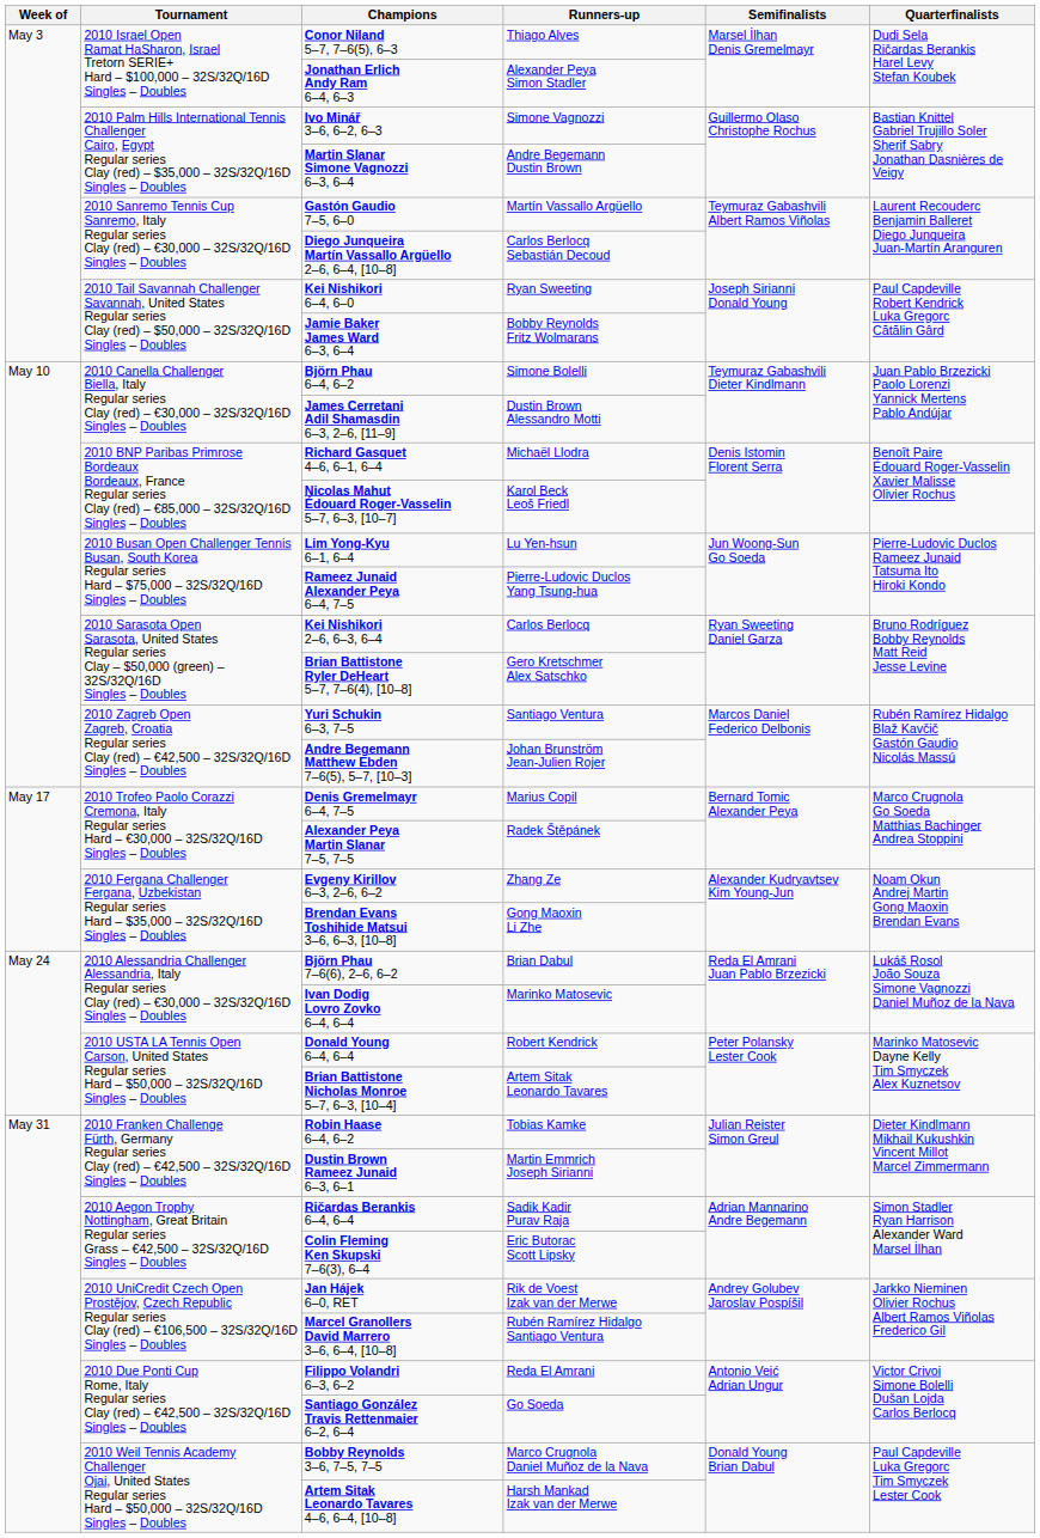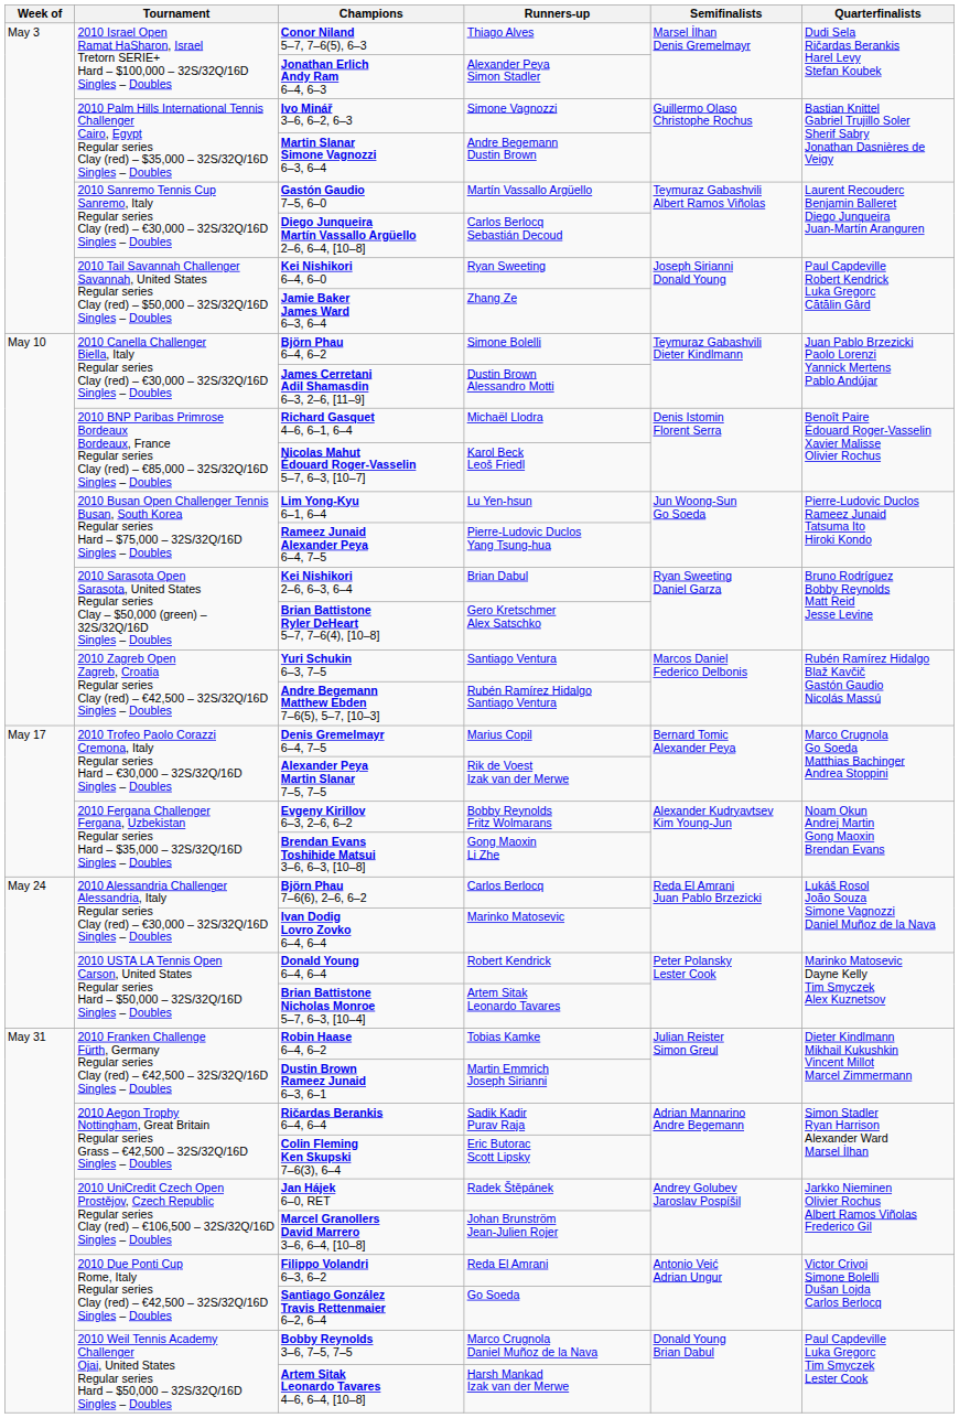 <table class=wikitable style=font-size:85%>
 <tr>
 <th width=75>Week of</th>
 <th width=230>Tournament</th>
 <th width=210>Champions</th>
 <th width=210>Runners-up</th>
 <th width=170>Semifinalists</th>
 <th width=170>Quarterfinalists</th>
 </tr>
 <tr style="vertical-align:top;">
 <td rowspan=8>May 3</td>
 <td rowspan=2><a href='#'>2010 Israel Open</a><br> <a href='#'>Ramat HaSharon</a>, <a href='#'>Israel</a><br>Tretorn SERIE+ <br>Hard – $100,000 – 32S/32Q/16D<br><a href='#'>Singles</a> – <a href='#'>Doubles</a></td>
 <td> <strong><a href='#'>Conor Niland</a></strong><br>5–7, 7–6(5), 6–3</td>
 <td> <a href='#'>Thiago Alves</a></td>
 <td rowspan=2> <a href='#'>Marsel İlhan</a><br> <a href='#'>Denis Gremelmayr</a></td>
 <td rowspan=2> <a href='#'>Dudi Sela</a><br> <a href='#'>Ričardas Berankis</a><br> <a href='#'>Harel Levy</a><br> <a href='#'>Stefan Koubek</a></td>
 </tr>
 <tr style="vertical-align:top;">
 <td> <strong><a href='#'>Jonathan Erlich</a></strong><br> <strong><a href='#'>Andy Ram</a></strong><br>6–4, 6–3</td>
 <td> <a href='#'>Alexander Peya</a><br> <a href='#'>Simon Stadler</a></td>
 </tr>
 <tr style="vertical-align:top;">
 <td rowspan=2><a href='#'>2010 Palm Hills International Tennis Challenger</a><br> <a href='#'>Cairo</a>, <a href='#'>Egypt</a><br>Regular series<br>Clay (red) – $35,000 – 32S/32Q/16D<br><a href='#'>Singles</a> – <a href='#'>Doubles</a></td>
 <td> <strong><a href='#'>Ivo Minář</a></strong><br> 3–6, 6–2, 6–3</td>
 <td> <a href='#'>Simone Vagnozzi</a></td>
 <td rowspan=2> <a href='#'>Guillermo Olaso</a><br> <a href='#'>Christophe Rochus</a></td>
 <td rowspan=2> <a href='#'>Bastian Knittel</a><br> <a href='#'>Gabriel Trujillo Soler</a><br> <a href='#'>Sherif Sabry</a><br> <a href='#'>Jonathan Dasnières de Veigy</a></td>
 </tr>
 <tr style="vertical-align:top;">
 <td> <strong><a href='#'>Martin Slanar</a></strong><br> <strong><a href='#'>Simone Vagnozzi</a></strong><br>6–3, 6–4</td>
 <td> <a href='#'>Andre Begemann</a><br> <a href='#'>Dustin Brown</a></td>
 </tr>
 <tr style="vertical-align:top;">
 <td rowspan=2><a href='#'>2010 Sanremo Tennis Cup</a><br> <a href='#'>Sanremo</a>, Italy<br>Regular series<br>Clay (red) – €30,000 – 32S/32Q/16D<br><a href='#'>Singles</a> – <a href='#'>Doubles</a></td>
 <td> <strong><a href='#'>Gastón Gaudio</a></strong> <br> 7–5, 6–0</td>
 <td> <a href='#'>Martín Vassallo Argüello</a></td>
 <td rowspan=2> <a href='#'>Teymuraz Gabashvili</a><br> <a href='#'>Albert Ramos Viñolas</a></td>
 <td rowspan=2> <a href='#'>Laurent Recouderc</a><br> <a href='#'>Benjamin Balleret</a><br> <a href='#'>Diego Junqueira</a><br> <a href='#'>Juan-Martín Aranguren</a></td>
 </tr>
 <tr style="vertical-align:top;">
 <td> <strong><a href='#'>Diego Junqueira</a></strong><br> <strong><a href='#'>Martín Vassallo Argüello</a></strong><br>2–6, 6–4, [10–8]</td>
 <td> <a href='#'>Carlos Berlocq</a><br> <a href='#'>Sebastián Decoud</a></td>
 </tr>
 <tr style="vertical-align:top;">
 <td rowspan=2><a href='#'>2010 Tail Savannah Challenger</a><br> <a href='#'>Savannah</a>, United States<br>Regular series<br>Clay (red) – $50,000 – 32S/32Q/16D<br><a href='#'>Singles</a> – <a href='#'>Doubles</a></td>
 <td> <strong><a href='#'>Kei Nishikori</a></strong> <br> 6–4, 6–0</td>
 <td> <a href='#'>Ryan Sweeting</a></td>
 <td rowspan=2> <a href='#'>Joseph Sirianni</a><br> <a href='#'>Donald Young</a></td>
 <td rowspan=2> <a href='#'>Paul Capdeville</a><br> <a href='#'>Robert Kendrick</a><br> <a href='#'>Luka Gregorc</a><br> <a href='#'>Cătălin Gârd</a></td>
 </tr>
 <tr style="vertical-align:top;">
 <td> <strong><a href='#'>Jamie Baker</a></strong><br> <strong><a href='#'>James Ward</a></strong><br>6–3, 6–4</td>
-<td> <a href='#'>Bobby Reynolds</a><br> <a href='#'>Fritz Wolmarans</a></td>
+<td> <a href='#'>Zhang Ze</a></td>
 </tr>
 <tr style="vertical-align:top;">
 <td rowspan=10>May 10</td>
 <td rowspan=2><a href='#'>2010 Canella Challenger</a><br> <a href='#'>Biella</a>, Italy<br>Regular series<br>Clay (red) – €30,000 – 32S/32Q/16D<br><a href='#'>Singles</a> – <a href='#'>Doubles</a></td>
 <td> <strong><a href='#'>Björn Phau</a></strong><br>6–4, 6–2</td>
 <td> <a href='#'>Simone Bolelli</a></td>
 <td rowspan=2> <a href='#'>Teymuraz Gabashvili</a><br> <a href='#'>Dieter Kindlmann</a></td>
 <td rowspan=2> <a href='#'>Juan Pablo Brzezicki</a><br> <a href='#'>Paolo Lorenzi</a><br> <a href='#'>Yannick Mertens</a><br> <a href='#'>Pablo Andújar</a></td>
 </tr>
 <tr style="vertical-align:top;">
 <td> <strong><a href='#'>James Cerretani</a></strong><br> <strong><a href='#'>Adil Shamasdin</a></strong><br>6–3, 2–6, [11–9]</td>
 <td> <a href='#'>Dustin Brown</a><br> <a href='#'>Alessandro Motti</a></td>
 </tr>
 <tr style="vertical-align:top;">
 <td rowspan=2><a href='#'>2010 BNP Paribas Primrose Bordeaux</a><br> <a href='#'>Bordeaux</a>, France<br>Regular series<br>Clay (red) – €85,000 – 32S/32Q/16D<br><a href='#'>Singles</a> – <a href='#'>Doubles</a></td>
 <td> <strong><a href='#'>Richard Gasquet</a></strong><br>4–6, 6–1, 6–4</td>
 <td> <a href='#'>Michaël Llodra</a></td>
 <td rowspan=2> <a href='#'>Denis Istomin</a><br> <a href='#'>Florent Serra</a></td>
 <td rowspan=2> <a href='#'>Benoît Paire</a><br> <a href='#'>Édouard Roger-Vasselin</a><br> <a href='#'>Xavier Malisse</a><br> <a href='#'>Olivier Rochus</a></td>
 </tr>
 <tr style="vertical-align:top;">
 <td> <strong><a href='#'>Nicolas Mahut</a><br> <a href='#'>Édouard Roger-Vasselin</a></strong><br>5–7, 6–3, [10–7]</td>
 <td> <a href='#'>Karol Beck</a><br> <a href='#'>Leoš Friedl</a></td>
 </tr>
 <tr style="vertical-align:top;">
 <td rowspan=2><a href='#'>2010 Busan Open Challenger Tennis</a><br> <a href='#'>Busan</a>, <a href='#'>South Korea</a><br>Regular series<br>Hard – $75,000 – 32S/32Q/16D<br><a href='#'>Singles</a> – <a href='#'>Doubles</a></td>
 <td> <strong><a href='#'>Lim Yong-Kyu</a></strong><br>6–1, 6–4</td>
 <td> <a href='#'>Lu Yen-hsun</a></td>
 <td rowspan=2> <a href='#'>Jun Woong-Sun</a><br> <a href='#'>Go Soeda</a></td>
 <td rowspan=2> <a href='#'>Pierre-Ludovic Duclos</a><br> <a href='#'>Rameez Junaid</a><br> <a href='#'>Tatsuma Ito</a><br> <a href='#'>Hiroki Kondo</a></td>
 </tr>
 <tr style="vertical-align:top;">
 <td><strong> <a href='#'>Rameez Junaid</a><br> <a href='#'>Alexander Peya</a></strong><br>6–4, 7–5</td>
 <td> <a href='#'>Pierre-Ludovic Duclos</a><br> <a href='#'>Yang Tsung-hua</a></td>
 </tr>
 <tr style="vertical-align:top;">
 <td rowspan=2><a href='#'>2010 Sarasota Open</a><br> <a href='#'>Sarasota</a>, United States<br>Regular series<br>Clay – $50,000 (green) – 32S/32Q/16D<br><a href='#'>Singles</a> – <a href='#'>Doubles</a></td>
 <td> <strong><a href='#'>Kei Nishikori</a></strong><br>2–6, 6–3, 6–4</td>
-<td> <a href='#'>Carlos Berlocq</a></td>
+<td> <a href='#'>Brian Dabul</a></td>
 <td rowspan=2> <a href='#'>Ryan Sweeting</a><br> <a href='#'>Daniel Garza</a></td>
 <td rowspan=2> <a href='#'>Bruno Rodríguez</a><br> <a href='#'>Bobby Reynolds</a><br> <a href='#'>Matt Reid</a><br> <a href='#'>Jesse Levine</a></td>
 </tr>
 <tr style="vertical-align:top;">
 <td><strong> <a href='#'>Brian Battistone</a><br> <a href='#'>Ryler DeHeart</a></strong><br>5–7, 7–6(4), [10–8]</td>
 <td> <a href='#'>Gero Kretschmer</a><br> <a href='#'>Alex Satschko</a></td>
 </tr>
 <tr style="vertical-align:top;">
 <td rowspan=2><a href='#'>2010 Zagreb Open</a><br> <a href='#'>Zagreb</a>, <a href='#'>Croatia</a><br>Regular series<br>Clay (red) – €42,500 – 32S/32Q/16D<br><a href='#'>Singles</a> – <a href='#'>Doubles</a></td>
 <td> <strong><a href='#'>Yuri Schukin</a></strong><br>6–3, 7–5</td>
 <td> <a href='#'>Santiago Ventura</a></td>
 <td rowspan=2> <a href='#'>Marcos Daniel</a><br> <a href='#'>Federico Delbonis</a></td>
 <td rowspan=2> <a href='#'>Rubén Ramírez Hidalgo</a><br> <a href='#'>Blaž Kavčič</a><br> <a href='#'>Gastón Gaudio</a><br> <a href='#'>Nicolás Massú</a></td>
 </tr>
 <tr style="vertical-align:top;">
 <td><strong> <a href='#'>Andre Begemann</a><br> <a href='#'>Matthew Ebden</a></strong> <br> 7–6(5), 5–7, [10–3]</td>
-<td> <a href='#'>Johan Brunström</a> <br>  <a href='#'>Jean-Julien Rojer</a></td>
+<td> <a href='#'>Rubén Ramírez Hidalgo</a><br> <a href='#'>Santiago Ventura</a></td>
 </tr>
 <tr style="vertical-align:top;">
 <td rowspan=4>May 17</td>
 <td rowspan=2><a href='#'>2010 Trofeo Paolo Corazzi</a><br> <a href='#'>Cremona</a>, Italy<br>Regular series<br>Hard – €30,000 – 32S/32Q/16D<br><a href='#'>Singles</a> – <a href='#'>Doubles</a></td>
 <td> <strong><a href='#'>Denis Gremelmayr</a></strong><br>6–4, 7–5</td>
 <td> <a href='#'>Marius Copil</a></td>
 <td rowspan=2> <a href='#'>Bernard Tomic</a><br> <a href='#'>Alexander Peya</a></td>
 <td rowspan=2> <a href='#'>Marco Crugnola</a><br> <a href='#'>Go Soeda</a><br> <a href='#'>Matthias Bachinger</a><br> <a href='#'>Andrea Stoppini</a></td>
 </tr>
 <tr style="vertical-align:top;">
 <td><strong> <a href='#'>Alexander Peya</a><br> <a href='#'>Martin Slanar</a></strong><br>7–5, 7–5</td>
-<td> <a href='#'>Radek Štěpánek</a></td>
+<td> <a href='#'>Rik de Voest</a><br> <a href='#'>Izak van der Merwe</a></td>
 </tr>
 <tr style="vertical-align:top;">
 <td rowspan=2><a href='#'>2010 Fergana Challenger</a><br> <a href='#'>Fergana</a>, <a href='#'>Uzbekistan</a><br>Regular series<br>Hard – $35,000 – 32S/32Q/16D<br><a href='#'>Singles</a> – <a href='#'>Doubles</a></td>
 <td> <strong><a href='#'>Evgeny Kirillov</a></strong><br>6–3, 2–6, 6–2</td>
-<td> <a href='#'>Zhang Ze</a></td>
+<td> <a href='#'>Bobby Reynolds</a><br> <a href='#'>Fritz Wolmarans</a></td>
 <td rowspan=2> <a href='#'>Alexander Kudryavtsev</a> <br> <a href='#'>Kim Young-Jun</a></td>
 <td rowspan=2> <a href='#'>Noam Okun</a><br> <a href='#'>Andrej Martin</a><br> <a href='#'>Gong Maoxin</a><br> <a href='#'>Brendan Evans</a></td>
 </tr>
 <tr style="vertical-align:top;">
 <td><strong> <a href='#'>Brendan Evans</a> <br>  <a href='#'>Toshihide Matsui</a></strong><br> 3–6, 6–3, [10–8]</td>
 <td> <a href='#'>Gong Maoxin</a> <br>  <a href='#'>Li Zhe</a></td>
 </tr>
 <tr style="vertical-align:top;">
 <td rowspan=4>May 24</td>
 <td rowspan=2><a href='#'>2010 Alessandria Challenger</a><br><a href='#'>Alessandria</a>, Italy<br>Regular series<br>Clay (red) – €30,000 – 32S/32Q/16D<br><a href='#'>Singles</a> – <a href='#'>Doubles</a></td>
 <td> <strong><a href='#'>Björn Phau</a></strong><br>7–6(6), 2–6, 6–2</td>
-<td> <a href='#'>Brian Dabul</a></td>
+<td> <a href='#'>Carlos Berlocq</a></td>
 <td rowspan=2> <a href='#'>Reda El Amrani</a><br> <a href='#'>Juan Pablo Brzezicki</a></td>
 <td rowspan=2> <a href='#'>Lukáš Rosol</a><br> <a href='#'>João Souza</a><br> <a href='#'>Simone Vagnozzi</a><br> <a href='#'>Daniel Muñoz de la Nava</a></td>
 </tr>
 <tr style="vertical-align:top;">
 <td> <strong><a href='#'>Ivan Dodig</a><br> <a href='#'>Lovro Zovko</a></strong><br>6–4, 6–4</td>
 <td> <a href='#'>Marinko Matosevic</a></td>
 </tr>
 <tr style="vertical-align:top;">
 <td rowspan=2><a href='#'>2010 USTA LA Tennis Open</a><br> <a href='#'>Carson</a>, United States<br>Regular series<br>Hard – $50,000 – 32S/32Q/16D<br><a href='#'>Singles</a> – <a href='#'>Doubles</a></td>
 <td> <strong><a href='#'>Donald Young</a></strong><br>6–4, 6–4</td>
 <td> <a href='#'>Robert Kendrick</a></td>
 <td rowspan=2> <a href='#'>Peter Polansky</a><br> <a href='#'>Lester Cook</a></td>
 <td rowspan=2> <a href='#'>Marinko Matosevic</a><br> Dayne Kelly<br> <a href='#'>Tim Smyczek</a><br> <a href='#'>Alex Kuznetsov</a></td>
 </tr>
 <tr style="vertical-align:top;">
 <td> <strong><a href='#'>Brian Battistone</a><br> <a href='#'>Nicholas Monroe</a></strong><br>5–7, 6–3, [10–4]</td>
 <td> <a href='#'>Artem Sitak</a><br> <a href='#'>Leonardo Tavares</a></td>
 </tr>
 <tr style="vertical-align:top;">
 <td rowspan=10>May 31</td>
 <td rowspan=2><a href='#'>2010 Franken Challenge</a><br> <a href='#'>Fürth</a>, Germany<br>Regular series<br>Clay (red) – €42,500 – 32S/32Q/16D<br><a href='#'>Singles</a> – <a href='#'>Doubles</a></td>
 <td> <strong><a href='#'>Robin Haase</a></strong><br>6–4, 6–2</td>
 <td> <a href='#'>Tobias Kamke</a></td>
 <td rowspan=2> <a href='#'>Julian Reister</a><br> <a href='#'>Simon Greul</a></td>
 <td rowspan=2> <a href='#'>Dieter Kindlmann</a><br> <a href='#'>Mikhail Kukushkin</a><br> <a href='#'>Vincent Millot</a><br> <a href='#'>Marcel Zimmermann</a></td>
 </tr>
 <tr style="vertical-align:top;">
 <td><strong> <a href='#'>Dustin Brown</a><br> <a href='#'>Rameez Junaid</a></strong><br>6–3, 6–1</td>
 <td> <a href='#'>Martin Emmrich</a><br> <a href='#'>Joseph Sirianni</a></td>
 </tr>
 <tr style="vertical-align:top;">
 <td rowspan=2><a href='#'>2010 Aegon Trophy</a><br> <a href='#'>Nottingham</a>, Great Britain<br>Regular series<br>Grass – €42,500 – 32S/32Q/16D<br><a href='#'>Singles</a> – <a href='#'>Doubles</a></td>
 <td> <strong><a href='#'>Ričardas Berankis</a></strong><br>6–4, 6–4</td>
 <td> <a href='#'>Sadik Kadir</a><br> <a href='#'>Purav Raja</a></td>
 <td rowspan=2> <a href='#'>Adrian Mannarino</a><br> <a href='#'>Andre Begemann</a></td>
 <td rowspan=2> <a href='#'>Simon Stadler</a><br> <a href='#'>Ryan Harrison</a><br> Alexander Ward<br> <a href='#'>Marsel İlhan</a></td>
 </tr>
 <tr style="vertical-align:top;">
 <td><strong> <a href='#'>Colin Fleming</a><br> <a href='#'>Ken Skupski</a></strong><br>7–6(3), 6–4</td>
 <td> <a href='#'>Eric Butorac</a><br> <a href='#'>Scott Lipsky</a></td>
 </tr>
 <tr style="vertical-align:top;">
 <td rowspan=2><a href='#'>2010 UniCredit Czech Open</a><br> <a href='#'>Prostějov</a>, <a href='#'>Czech Republic</a><br>Regular series<br>Clay (red) – €106,500 – 32S/32Q/16D<br><a href='#'>Singles</a> – <a href='#'>Doubles</a></td>
 <td> <strong><a href='#'>Jan Hájek</a></strong><br>6–0, RET</td>
-<td> <a href='#'>Rik de Voest</a><br> <a href='#'>Izak van der Merwe</a></td>
+<td> <a href='#'>Radek Štěpánek</a></td>
 <td rowspan=2> <a href='#'>Andrey Golubev</a><br> <a href='#'>Jaroslav Pospíšil</a></td>
 <td rowspan=2> <a href='#'>Jarkko Nieminen</a><br> <a href='#'>Olivier Rochus</a><br> <a href='#'>Albert Ramos Viñolas</a><br> <a href='#'>Frederico Gil</a></td>
 </tr>
 <tr style="vertical-align:top;">
 <td><strong> <a href='#'>Marcel Granollers</a> <br>  <a href='#'>David Marrero</a></strong><br>3–6, 6–4, [10–8]</td>
-<td> <a href='#'>Rubén Ramírez Hidalgo</a><br> <a href='#'>Santiago Ventura</a></td>
+<td> <a href='#'>Johan Brunström</a> <br>  <a href='#'>Jean-Julien Rojer</a></td>
 </tr>
 <tr style="vertical-align:top;">
 <td rowspan=2><a href='#'>2010 Due Ponti Cup</a><br> Rome, Italy<br>Regular series<br>Clay (red) – €42,500 – 32S/32Q/16D<br><a href='#'>Singles</a> – <a href='#'>Doubles</a></td>
 <td> <strong><a href='#'>Filippo Volandri</a></strong><br>6–3, 6–2</td>
 <td> <a href='#'>Reda El Amrani</a></td>
 <td rowspan=2> <a href='#'>Antonio Veić</a><br> <a href='#'>Adrian Ungur</a></td>
 <td rowspan=2> <a href='#'>Victor Crivoi</a><br> <a href='#'>Simone Bolelli</a><br> <a href='#'>Dušan Lojda</a><br> <a href='#'>Carlos Berlocq</a></td>
 </tr>
 <tr style="vertical-align:top;">
 <td><strong> <a href='#'>Santiago González</a><br> <a href='#'>Travis Rettenmaier</a></strong><br>6–2, 6–4</td>
 <td> <a href='#'>Go Soeda</a></td>
 </tr>
 <tr style="vertical-align:top;">
 <td rowspan=2><a href='#'>2010 Weil Tennis Academy Challenger</a><br> <a href='#'>Ojai</a>, United States<br>Regular series<br>Hard – $50,000 – 32S/32Q/16D<br><a href='#'>Singles</a> – <a href='#'>Doubles</a></td>
 <td> <strong><a href='#'>Bobby Reynolds</a></strong><br>3–6, 7–5, 7–5</td>
 <td> <a href='#'>Marco Crugnola</a><br> <a href='#'>Daniel Muñoz de la Nava</a></td>
 <td rowspan=2> <a href='#'>Donald Young</a><br> <a href='#'>Brian Dabul</a></td>
 <td rowspan=2> <a href='#'>Paul Capdeville</a><br> <a href='#'>Luka Gregorc</a><br> <a href='#'>Tim Smyczek</a><br> <a href='#'>Lester Cook</a></td>
 </tr>
 <tr style="vertical-align:top;">
 <td> <strong><a href='#'>Artem Sitak</a> <br>  <a href='#'>Leonardo Tavares</a></strong> <br>4–6, 6–4, [10–8]</td>
 <td> <a href='#'>Harsh Mankad</a> <br>  <a href='#'>Izak van der Merwe</a></td>
 </tr>
 </table>
